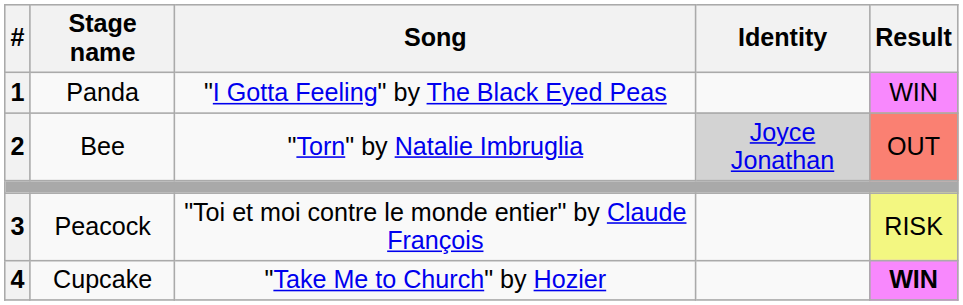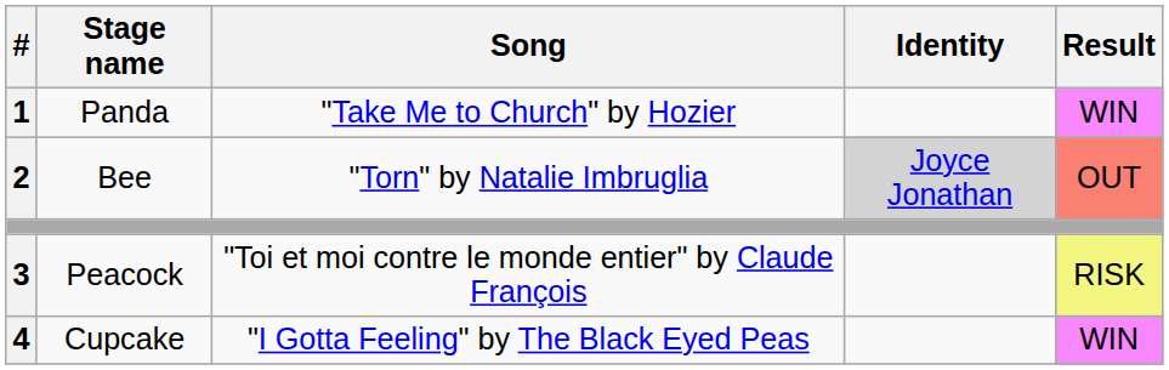 <table class="wikitable plainrowheaders" style="text-align: center;">
 <tr>
 <th>#</th>
 <th>Stage name</th>
 <th>Song</th>
 <th>Identity</th>
 <th>Result</th>
 </tr>
 <tr>
 <th>1</th>
 <td>Panda</td>
-<td>"<a href='#'>I Gotta Feeling</a>" by <a href='#'>The Black Eyed Peas</a></td>
+<td>"<a href='#'>Take Me to Church</a>" by <a href='#'>Hozier</a></td>
 <td></td>
 <td bgcolor=#F888FD>WIN</td>
 </tr>
 <tr>
 <th>2</th>
 <td>Bee</td>
 <td>"<a href='#'>Torn</a>" by <a href='#'>Natalie Imbruglia</a></td>
 <td style="background: lightgrey;"><a href='#'>Joyce Jonathan</a></td>
 <td bgcolor="Salmon">OUT</td>
 </tr>
 <tr>
 <td colspan="5" style="background:darkgray"></td>
 </tr>
 <tr>
 <th>3</th>
 <td>Peacock</td>
 <td>"Toi et moi contre le monde entier" by <a href='#'>Claude François</a></td>
 <td></td>
 <td bgcolor="#F3F781">RISK</td>
 </tr>
 <tr>
 <th>4</th>
 <td>Cupcake</td>
-<td>"<a href='#'>Take Me to Church</a>" by <a href='#'>Hozier</a></td>
+<td>"<a href='#'>I Gotta Feeling</a>" by <a href='#'>The Black Eyed Peas</a></td>
 <td></td>
-<td bgcolor=#F888FD><strong>WIN</strong></td>
+<td bgcolor=#F888FD>WIN</td>
 </tr>
 </table>
